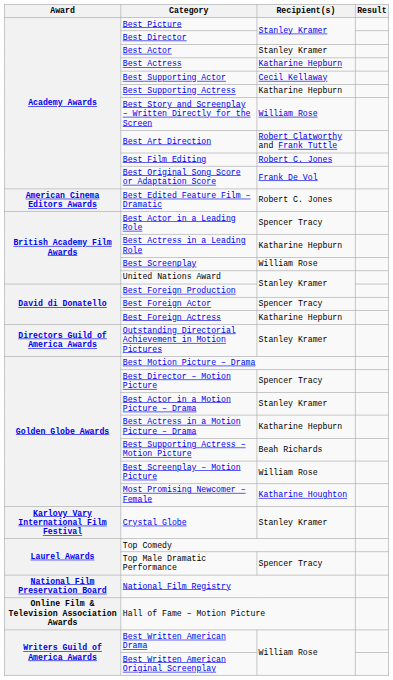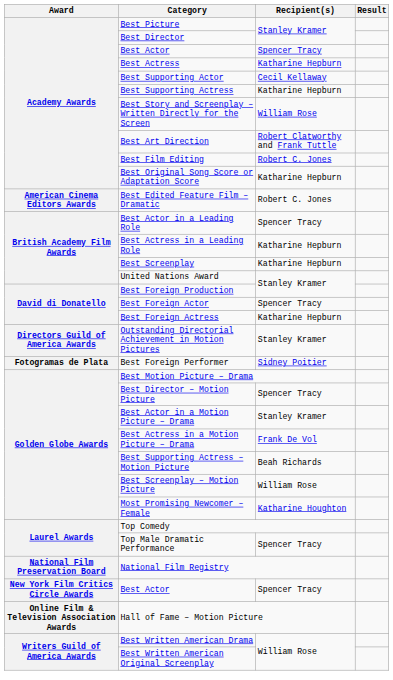 <table class="wikitable plainrowheaders">
 <tr>
 <th scope="col">Award</th>
 <th scope="col">Category</th>
 <th scope="col">Recipient(s)</th>
 <th scope="col">Result</th>
 </tr>
 <tr>
 <th scope="row" rowspan="10"><a href='#'>Academy Awards</a></th>
 <td><a href='#'>Best Picture</a></td>
 <td rowspan="2"><a href='#'>Stanley Kramer</a></td>
 <td></td>
 </tr>
 <tr>
 <td><a href='#'>Best Director</a></td>
 <td></td>
 </tr>
 <tr>
 <td><a href='#'>Best Actor</a></td>
-<td>Stanley Kramer</td>
+<td><a href='#'>Spencer Tracy</a> </td>
 <td></td>
 </tr>
 <tr>
 <td><a href='#'>Best Actress</a></td>
 <td><a href='#'>Katharine Hepburn</a></td>
 <td></td>
 </tr>
 <tr>
 <td><a href='#'>Best Supporting Actor</a></td>
 <td><a href='#'>Cecil Kellaway</a></td>
 <td></td>
 </tr>
 <tr>
 <td><a href='#'>Best Supporting Actress</a></td>
 <td>Katharine Hepburn</td>
 <td></td>
 </tr>
 <tr>
 <td><a href='#'>Best Story and Screenplay – Written Directly for the Screen</a></td>
 <td><a href='#'>William Rose</a></td>
 <td></td>
 </tr>
 <tr>
 <td><a href='#'>Best Art Direction</a></td>
 <td><a href='#'>Robert Clatworthy</a> and <a href='#'>Frank Tuttle</a></td>
 <td></td>
 </tr>
 <tr>
 <td><a href='#'>Best Film Editing</a></td>
 <td><a href='#'>Robert C. Jones</a></td>
 <td></td>
 </tr>
 <tr>
 <td><a href='#'>Best Original Song Score or Adaptation Score</a></td>
-<td><a href='#'>Frank De Vol</a></td>
+<td>Katharine Hepburn</td>
 <td></td>
 </tr>
 <tr>
 <th scope="row"><a href='#'>American Cinema Editors Awards</a></th>
 <td><a href='#'>Best Edited Feature Film – Dramatic</a></td>
 <td>Robert C. Jones</td>
 <td></td>
 </tr>
 <tr>
 <th scope="row" rowspan="4"><a href='#'>British Academy Film Awards</a></th>
 <td><a href='#'>Best Actor in a Leading Role</a></td>
 <td>Spencer Tracy </td>
 <td></td>
 </tr>
 <tr>
 <td><a href='#'>Best Actress in a Leading Role</a></td>
 <td>Katharine Hepburn </td>
 <td></td>
 </tr>
 <tr>
 <td><a href='#'>Best Screenplay</a></td>
-<td>William Rose</td>
+<td>Katharine Hepburn</td>
 <td></td>
 </tr>
 <tr>
 <td>United Nations Award</td>
 <td rowspan="2">Stanley Kramer</td>
 <td></td>
 </tr>
 <tr>
 <th scope="row" rowspan="3"><a href='#'>David di Donatello</a></th>
 <td><a href='#'>Best Foreign Production</a></td>
 <td></td>
 </tr>
 <tr>
 <td><a href='#'>Best Foreign Actor</a></td>
 <td>Spencer Tracy</td>
 <td></td>
 </tr>
 <tr>
 <td><a href='#'>Best Foreign Actress</a></td>
 <td>Katharine Hepburn</td>
 <td></td>
 </tr>
 <tr>
 <th scope="row"><a href='#'>Directors Guild of America Awards</a></th>
 <td><a href='#'>Outstanding Directorial Achievement in Motion Pictures</a></td>
 <td>Stanley Kramer</td>
 <td></td>
 </tr>
 <tr>
+<th scope="row">Fotogramas de Plata</th>
+<td>Best Foreign Performer</td>
+<td><a href='#'>Sidney Poitier</a></td>
+<td></td>
+</tr>
+<tr>
 <th scope="row" rowspan="7"><a href='#'>Golden Globe Awards</a></th>
 <td colspan="2"><a href='#'>Best Motion Picture – Drama</a></td>
 <td></td>
 </tr>
 <tr>
 <td><a href='#'>Best Director – Motion Picture</a></td>
 <td>Spencer Tracy </td>
 <td></td>
 </tr>
 <tr>
 <td><a href='#'>Best Actor in a Motion Picture – Drama</a></td>
 <td>Stanley Kramer</td>
 <td></td>
 </tr>
 <tr>
 <td><a href='#'>Best Actress in a Motion Picture – Drama</a></td>
-<td>Katharine Hepburn</td>
+<td><a href='#'>Frank De Vol</a></td>
 <td></td>
 </tr>
 <tr>
 <td><a href='#'>Best Supporting Actress – Motion Picture</a></td>
 <td>Beah Richards</td>
 <td></td>
 </tr>
 <tr>
 <td><a href='#'>Best Screenplay – Motion Picture</a></td>
 <td>William Rose</td>
 <td></td>
 </tr>
 <tr>
 <td><a href='#'>Most Promising Newcomer – Female</a></td>
 <td><a href='#'>Katharine Houghton</a></td>
 <td></td>
 </tr>
 <tr>
-<th scope="row"><a href='#'>Karlovy Vary International Film Festival</a></th>
-<td><a href='#'>Crystal Globe</a></td>
-<td>Stanley Kramer</td>
-<td></td>
-</tr>
-<tr>
 <th scope="row" rowspan="2"><a href='#'>Laurel Awards</a></th>
 <td colspan="2">Top Comedy</td>
 <td></td>
 </tr>
 <tr>
 <td>Top Male Dramatic Performance</td>
 <td>Spencer Tracy</td>
 <td></td>
 </tr>
 <tr>
 <th scope="row"><a href='#'>National Film Preservation Board</a></th>
 <td colspan="2"><a href='#'>National Film Registry</a></td>
+<td></td>
+</tr>
+<tr>
+<th scope="row"><a href='#'>New York Film Critics Circle Awards</a></th>
+<td><a href='#'>Best Actor</a></td>
+<td>Spencer Tracy</td>
 <td></td>
 </tr>
 <tr>
 <th scope="row">Online Film & Television Association Awards</th>
 <td colspan="2">Hall of Fame – Motion Picture</td>
 <td></td>
 </tr>
 <tr>
 <th scope="row" rowspan="2"><a href='#'>Writers Guild of America Awards</a></th>
 <td><a href='#'>Best Written American Drama</a></td>
 <td rowspan="2">William Rose</td>
 <td></td>
 </tr>
 <tr>
 <td><a href='#'>Best Written American Original Screenplay</a></td>
 <td></td>
 </tr>
 </table>
